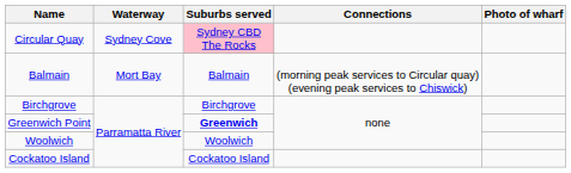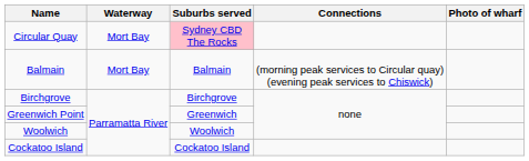 <table class="wikitable" style="font-size:95%; text-align:center;">
 <tr>
 <th>Name</th>
 <th>Waterway</th>
 <th>Suburbs served</th>
 <th>Connections</th>
 <th>Photo of wharf</th>
 </tr>
 <tr>
 <td><a href='#'>Circular Quay</a></td>
-<td><a href='#'>Sydney Cove</a></td>
+<td><a href='#'>Mort Bay</a></td>
 <td style="background: pink;"><a href='#'>Sydney CBD</a><br><a href='#'>The Rocks</a></td>
 <td><br></td>
 <td></td>
 </tr>
 <tr>
 <td><a href='#'>Balmain</a></td>
 <td><a href='#'>Mort Bay</a></td>
 <td><a href='#'>Balmain</a></td>
 <td><br>(morning peak services to Circular quay)<br>(evening peak services to <a href='#'>Chiswick</a>)</td>
 <td></td>
 </tr>
 <tr>
 <td><a href='#'>Birchgrove</a></td>
 <td rowspan="4"><a href='#'>Parramatta River</a></td>
 <td><a href='#'>Birchgrove</a></td>
 <td rowspan="3">none</td>
 <td></td>
 </tr>
 <tr>
 <td><a href='#'>Greenwich Point</a></td>
-<td><strong><a href='#'>Greenwich</a></strong></td>
+<td><a href='#'>Greenwich</a></td>
 <td></td>
 </tr>
 <tr>
 <td><a href='#'>Woolwich</a></td>
 <td><a href='#'>Woolwich</a></td>
 <td></td>
 </tr>
 <tr>
 <td><a href='#'>Cockatoo Island</a></td>
 <td><a href='#'>Cockatoo Island</a></td>
 <td></td>
 <td></td>
 </tr>
 </table>
